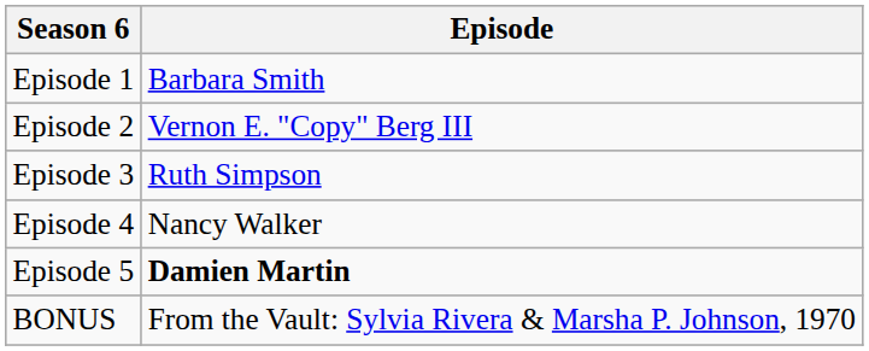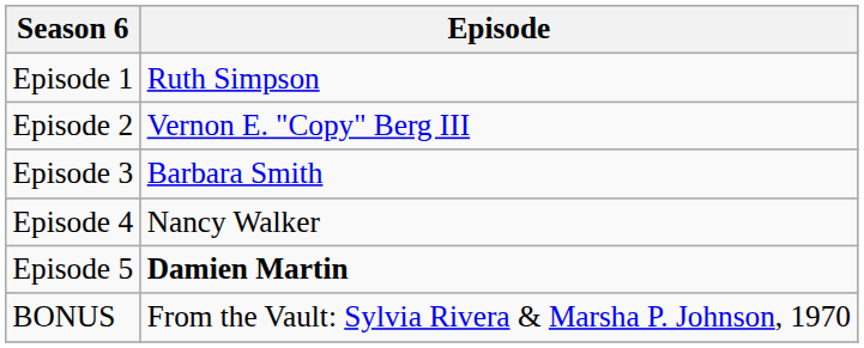 <table class="wikitable">
 <tr>
 <th>Season 6</th>
 <th>Episode</th>
 </tr>
 <tr>
 <td>Episode 1</td>
-<td><a href='#'>Barbara Smith</a></td>
+<td><a href='#'>Ruth Simpson</a></td>
 </tr>
 <tr>
 <td>Episode 2</td>
 <td><a href='#'>Vernon E. "Copy" Berg III</a></td>
 </tr>
 <tr>
 <td>Episode 3</td>
-<td><a href='#'>Ruth Simpson</a></td>
+<td><a href='#'>Barbara Smith</a></td>
 </tr>
 <tr>
 <td>Episode 4</td>
 <td>Nancy Walker</td>
 </tr>
 <tr>
 <td>Episode 5</td>
 <td><strong>Damien Martin</strong></td>
 </tr>
 <tr>
 <td>BONUS</td>
 <td>From the Vault: <a href='#'>Sylvia Rivera</a> & <a href='#'>Marsha P. Johnson</a>, 1970</td>
 </tr>
 </table>
